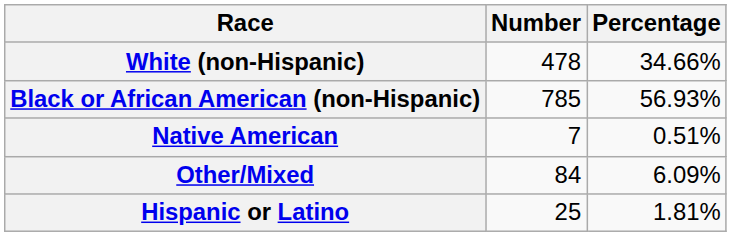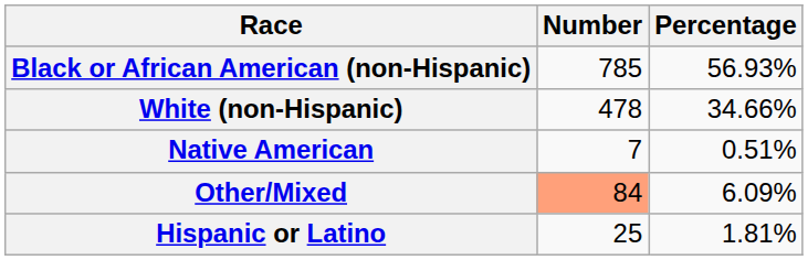 <table class="wikitable" style="text-align:right">
 <tr>
 <th scope="col">Race</th>
 <th scope="col">Number</th>
 <th scope="col">Percentage</th>
 </tr>
 <tr>
+<th scope="row"><a href='#'>Black or African American</a> (non-Hispanic)</th>
+<td>785</td>
+<td>56.93%</td>
+</tr>
+<tr>
 <th scope="row"><a href='#'>White</a> (non-Hispanic)</th>
 <td>478</td>
 <td>34.66%</td>
-</tr>
-<tr>
-<th scope="row"><a href='#'>Black or African American</a> (non-Hispanic)</th>
-<td>785</td>
-<td>56.93%</td>
 </tr>
 <tr>
 <th scope="row"><a href='#'>Native American</a></th>
 <td>7</td>
 <td>0.51%</td>
 </tr>
 <tr>
 <th scope="row"><a href='#'>Other/Mixed</a></th>
-<td>84</td>
+<td style="background: lightsalmon;">84</td>
 <td>6.09%</td>
 </tr>
 <tr>
 <th scope="row"><a href='#'>Hispanic</a> or <a href='#'>Latino</a></th>
 <td>25</td>
 <td>1.81%</td>
 </tr>
 </table>
